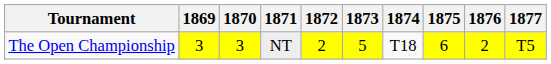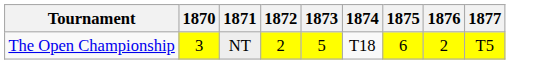 <table class="wikitable" style="font-size:95%;text-align:center;">
 <tr>
 <th>Tournament</th>
-<th>1869</th>
 <th>1870</th>
 <th>1871</th>
 <th>1872</th>
 <th>1873</th>
 <th>1874</th>
 <th>1875</th>
 <th>1876</th>
 <th>1877</th>
 </tr>
 <tr>
 <td align=left><a href='#'>The Open Championship</a></td>
 <td style="background:yellow;">3</td>
-<td style="background:yellow;">3</td>
 <td style="background:#eeeeee;">NT</td>
 <td style="background:yellow;">2</td>
 <td style="background:yellow;">5</td>
 <td>T18</td>
 <td style="background:yellow;">6</td>
 <td style="background:yellow;">2</td>
 <td style="background:yellow;">T5</td>
 </tr>
 </table>
